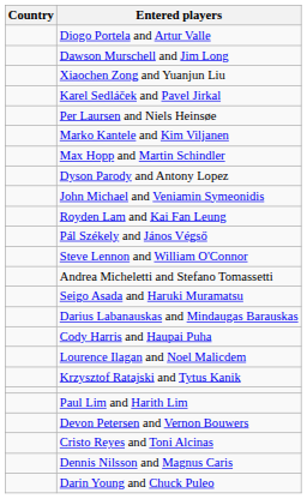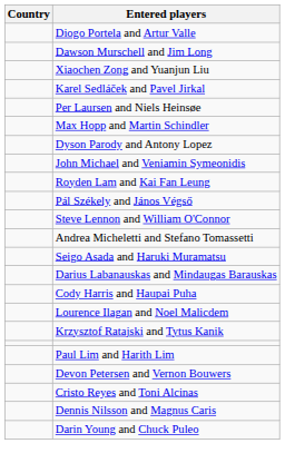 <table class="wikitable">
 <tr>
 <th>Country</th>
 <th>Entered players</th>
 </tr>
 <tr>
 <td></td>
 <td><a href='#'>Diogo Portela</a> and <a href='#'>Artur Valle</a></td>
 </tr>
 <tr>
 <td></td>
 <td><a href='#'>Dawson Murschell</a> and <a href='#'>Jim Long</a></td>
 </tr>
 <tr>
 <td></td>
 <td><a href='#'>Xiaochen Zong</a> and Yuanjun Liu</td>
 </tr>
 <tr>
 <td></td>
 <td><a href='#'>Karel Sedláček</a> and <a href='#'>Pavel Jirkal</a></td>
 </tr>
 <tr>
 <td></td>
 <td><a href='#'>Per Laursen</a> and Niels Heinsøe</td>
-</tr>
-<tr>
-<td></td>
-<td><a href='#'>Marko Kantele</a> and <a href='#'>Kim Viljanen</a></td>
 </tr>
 <tr>
 <td></td>
 <td><a href='#'>Max Hopp</a> and <a href='#'>Martin Schindler</a></td>
 </tr>
 <tr>
 <td></td>
 <td><a href='#'>Dyson Parody</a> and Antony Lopez</td>
 </tr>
 <tr>
 <td></td>
 <td><a href='#'>John Michael</a> and <a href='#'>Veniamin Symeonidis</a></td>
 </tr>
 <tr>
 <td></td>
 <td><a href='#'>Royden Lam</a> and <a href='#'>Kai Fan Leung</a></td>
 </tr>
 <tr>
 <td></td>
 <td><a href='#'>Pál Székely</a> and <a href='#'>János Végső</a></td>
 </tr>
 <tr>
 <td></td>
 <td><a href='#'>Steve Lennon</a> and <a href='#'>William O'Connor</a></td>
 </tr>
 <tr>
 <td></td>
 <td>Andrea Micheletti and Stefano Tomassetti</td>
 </tr>
 <tr>
 <td></td>
 <td><a href='#'>Seigo Asada</a> and <a href='#'>Haruki Muramatsu</a></td>
 </tr>
 <tr>
 <td></td>
 <td><a href='#'>Darius Labanauskas</a> and <a href='#'>Mindaugas Barauskas</a></td>
 </tr>
 <tr>
 <td></td>
 <td><a href='#'>Cody Harris</a> and <a href='#'>Haupai Puha</a></td>
 </tr>
 <tr>
 <td></td>
 <td><a href='#'>Lourence Ilagan</a> and <a href='#'>Noel Malicdem</a></td>
 </tr>
 <tr>
 <td></td>
 <td><a href='#'>Krzysztof Ratajski</a> and <a href='#'>Tytus Kanik</a></td>
 </tr>
 <tr>
 <td></td>
 <td></td>
 </tr>
 <tr>
 <td></td>
 <td><a href='#'>Paul Lim</a> and <a href='#'>Harith Lim</a></td>
 </tr>
 <tr>
 <td></td>
 <td><a href='#'>Devon Petersen</a> and <a href='#'>Vernon Bouwers</a></td>
 </tr>
 <tr>
 <td></td>
 <td><a href='#'>Cristo Reyes</a> and <a href='#'>Toni Alcinas</a></td>
 </tr>
 <tr>
 <td></td>
 <td><a href='#'>Dennis Nilsson</a> and <a href='#'>Magnus Caris</a></td>
 </tr>
 <tr>
 <td></td>
 <td><a href='#'>Darin Young</a> and <a href='#'>Chuck Puleo</a></td>
 </tr>
 </table>
